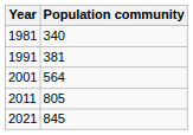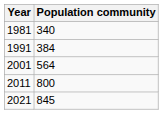 <table class=wikitable>
 <tr>
 <th>Year</th>
 <th>Population community</th>
 </tr>
 <tr>
 <td>1981</td>
 <td>340</td>
 </tr>
 <tr>
 <td>1991</td>
-<td>381</td>
+<td>384</td>
 </tr>
 <tr>
 <td>2001</td>
 <td>564</td>
 </tr>
 <tr>
 <td>2011</td>
-<td>805</td>
+<td>800</td>
 </tr>
 <tr>
 <td>2021</td>
 <td>845</td>
 </tr>
 </table>
